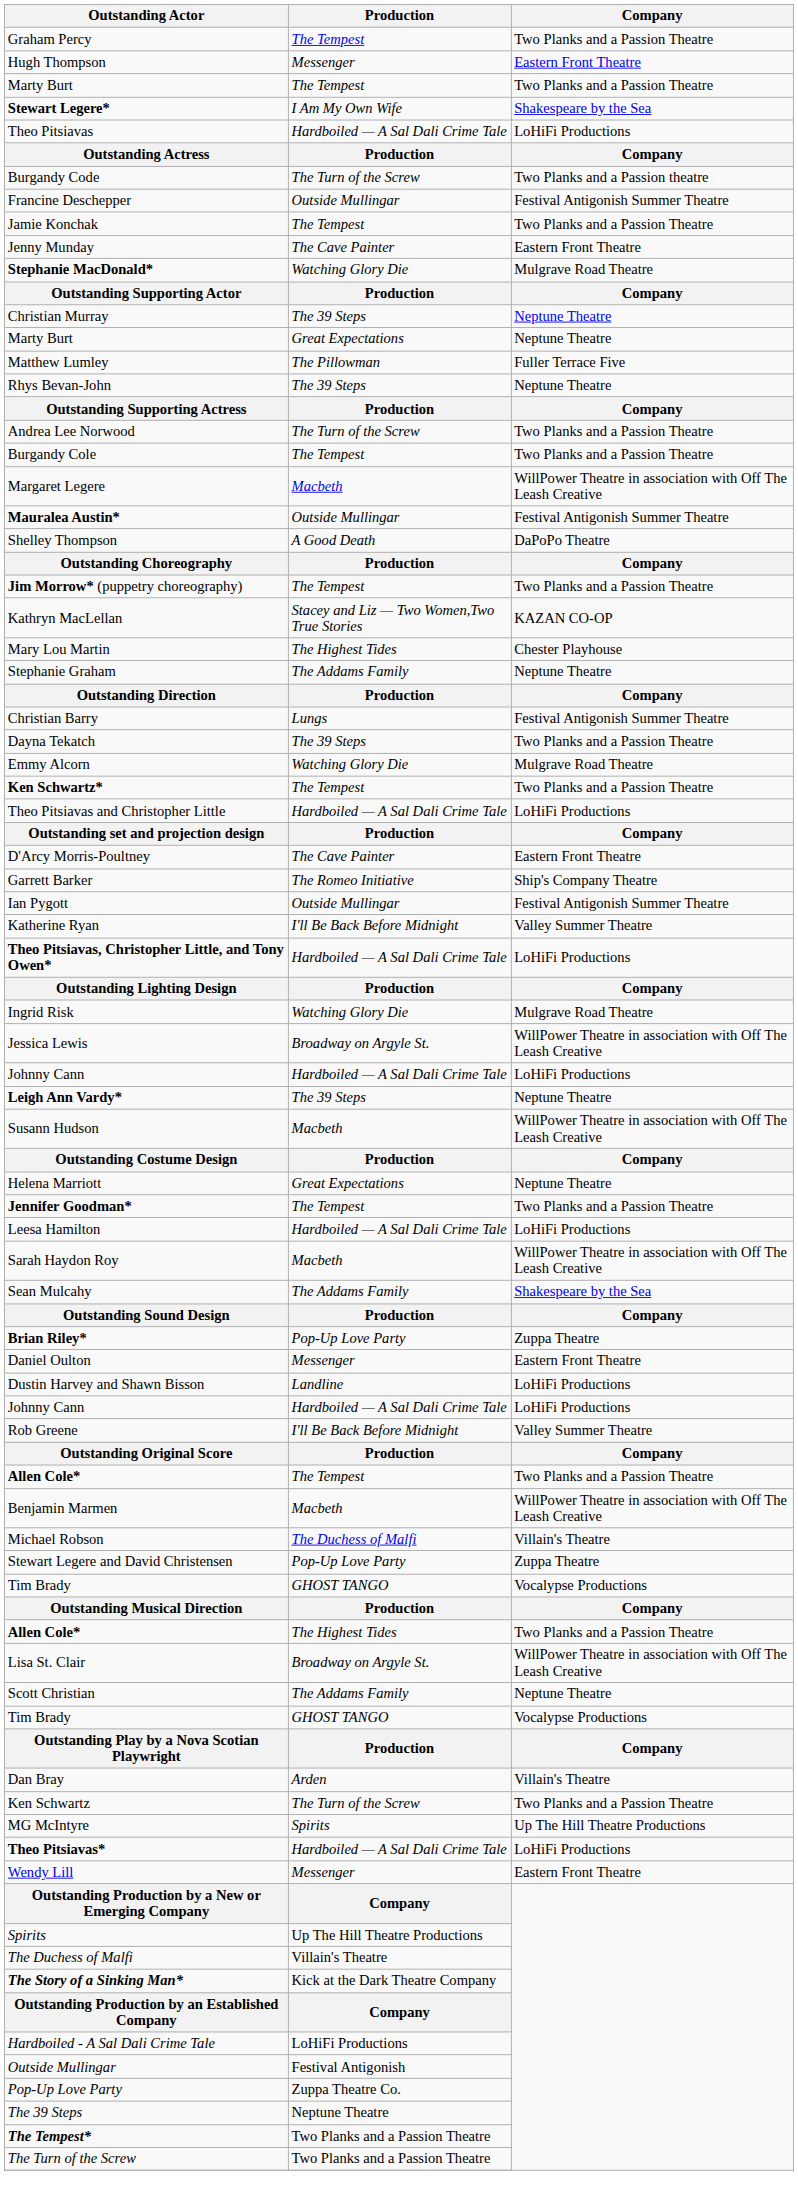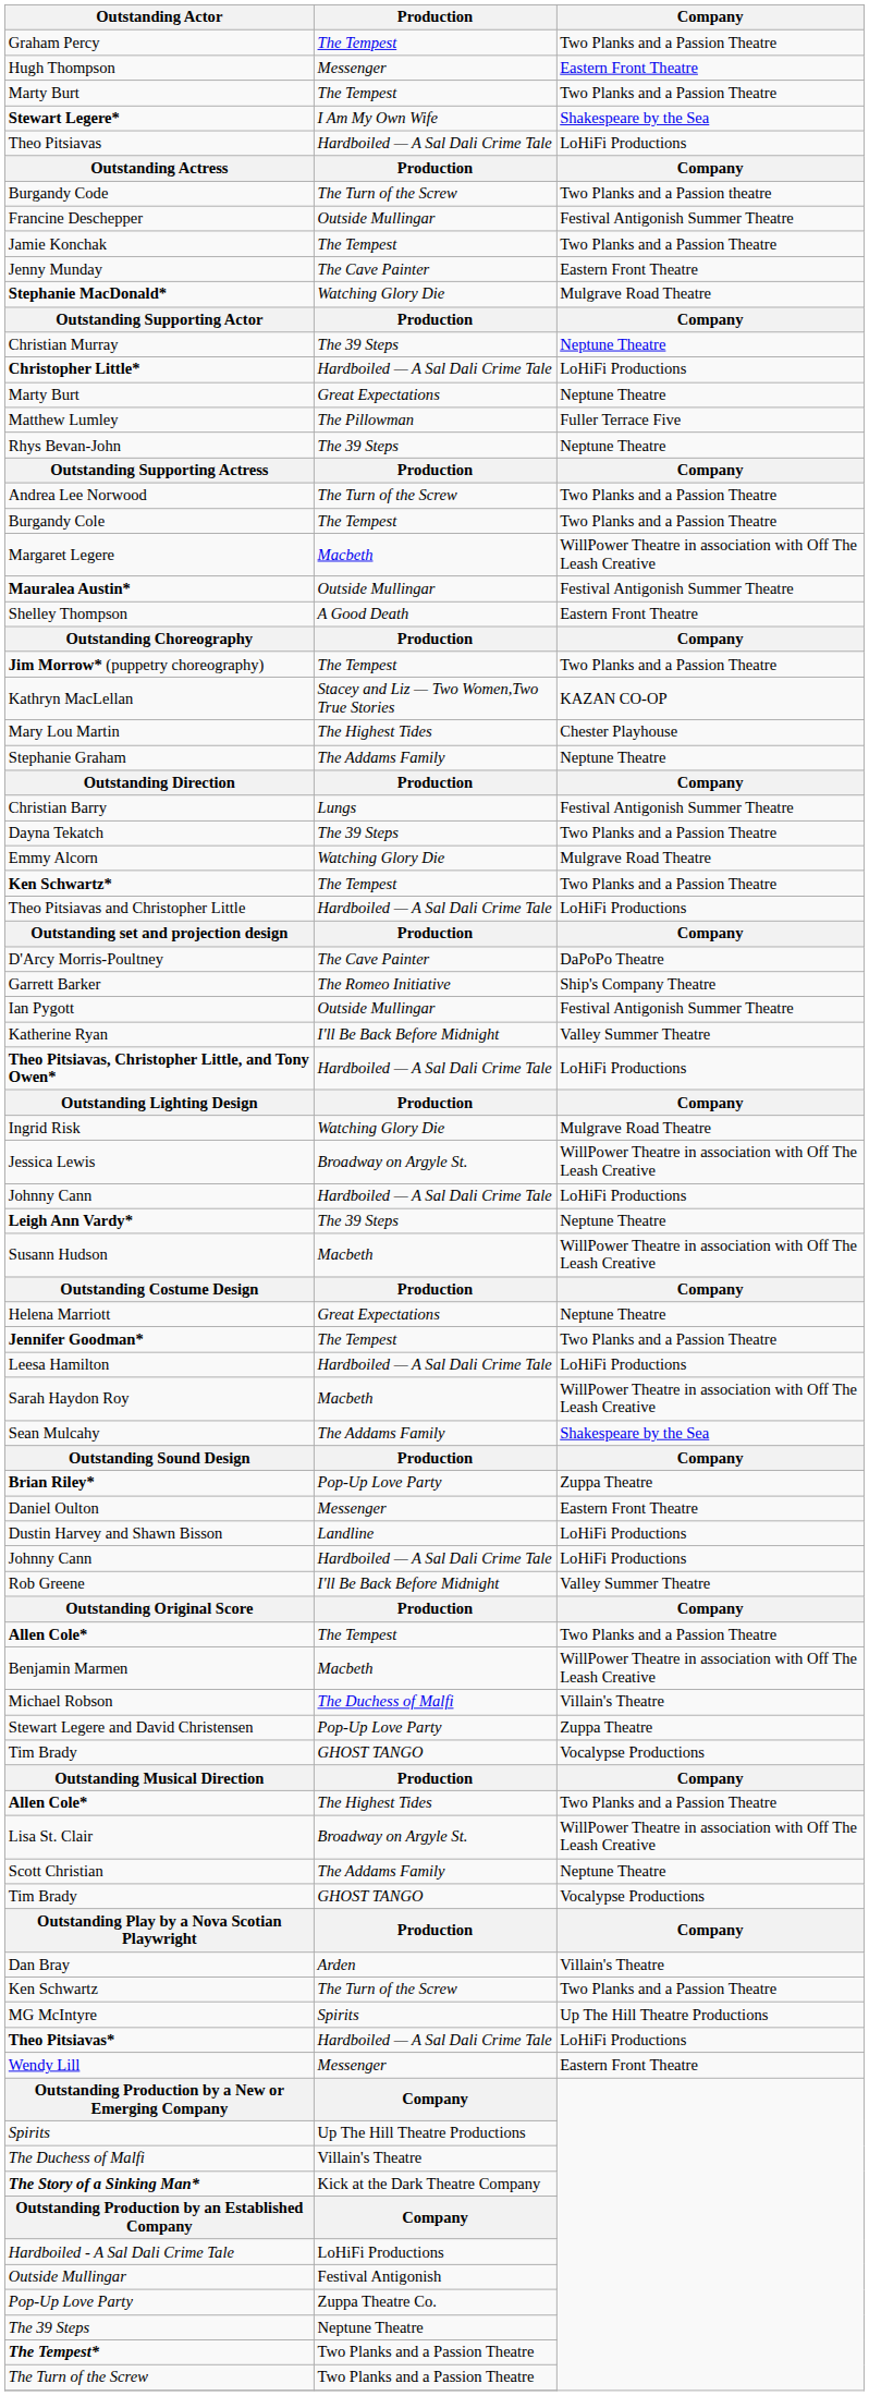 <table class="wikitable">
 <tr>
 <th>Outstanding Actor</th>
 <th>Production</th>
 <th>Company</th>
 </tr>
 <tr>
 <td>Graham Percy</td>
 <td><em><a href='#'>The Tempest</a></em></td>
 <td>Two Planks and a Passion Theatre</td>
 </tr>
 <tr>
 <td>Hugh Thompson</td>
 <td><em>Messenger</em></td>
 <td><a href='#'>Eastern Front Theatre</a></td>
 </tr>
 <tr>
 <td>Marty Burt</td>
 <td><em>The Tempest</em></td>
 <td>Two Planks and a Passion Theatre</td>
 </tr>
 <tr>
 <td><strong>Stewart Legere*</strong></td>
 <td><em>I Am My Own Wife</em></td>
 <td><a href='#'>Shakespeare by the Sea</a></td>
 </tr>
 <tr>
 <td>Theo Pitsiavas</td>
 <td><em>Hardboiled — A Sal Dali Crime Tale</em></td>
 <td>LoHiFi Productions</td>
 </tr>
 <tr>
 <th>Outstanding Actress</th>
 <th>Production</th>
 <th>Company</th>
 </tr>
 <tr>
 <td>Burgandy Code</td>
 <td><em>The Turn of the Screw</em></td>
 <td>Two Planks and a Passion theatre</td>
 </tr>
 <tr>
 <td>Francine Deschepper</td>
 <td><em>Outside Mullingar</em></td>
 <td>Festival Antigonish Summer Theatre</td>
 </tr>
 <tr>
 <td>Jamie Konchak</td>
 <td><em>The Tempest</em></td>
 <td>Two Planks and a Passion Theatre</td>
 </tr>
 <tr>
 <td>Jenny Munday</td>
 <td><em>The Cave Painter</em></td>
 <td>Eastern Front Theatre</td>
 </tr>
 <tr>
 <td><strong>Stephanie MacDonald*</strong></td>
 <td><em>Watching Glory Die</em></td>
 <td>Mulgrave Road Theatre</td>
 </tr>
 <tr>
 <th>Outstanding Supporting Actor</th>
 <th>Production</th>
 <th>Company</th>
 </tr>
 <tr>
 <td>Christian Murray</td>
 <td><em>The 39 Steps</em></td>
 <td><a href='#'>Neptune Theatre</a></td>
 </tr>
 <tr>
+<td><strong>Christopher Little*</strong></td>
+<td><em>Hardboiled — A Sal Dali Crime Tale</em></td>
+<td>LoHiFi Productions</td>
+</tr>
+<tr>
 <td>Marty Burt</td>
 <td><em>Great Expectations</em></td>
 <td>Neptune Theatre</td>
 </tr>
 <tr>
 <td>Matthew Lumley</td>
 <td><em>The Pillowman</em></td>
 <td>Fuller Terrace Five</td>
 </tr>
 <tr>
 <td>Rhys Bevan-John</td>
 <td><em>The 39 Steps</em></td>
 <td>Neptune Theatre</td>
 </tr>
 <tr>
 <th>Outstanding Supporting Actress</th>
 <th>Production</th>
 <th>Company</th>
 </tr>
 <tr>
 <td>Andrea Lee Norwood</td>
 <td><em>The Turn of the Screw</em></td>
 <td>Two Planks and a Passion Theatre</td>
 </tr>
 <tr>
 <td>Burgandy Cole</td>
 <td><em>The Tempest</em></td>
 <td>Two Planks and a Passion Theatre</td>
 </tr>
 <tr>
 <td>Margaret Legere</td>
 <td><em><a href='#'>Macbeth</a></em></td>
 <td>WillPower Theatre in association with Off The Leash Creative</td>
 </tr>
 <tr>
 <td><strong>Mauralea Austin*</strong></td>
 <td><em>Outside Mullingar</em></td>
 <td>Festival Antigonish Summer Theatre</td>
 </tr>
 <tr>
 <td>Shelley Thompson</td>
 <td><em>A Good Death</em></td>
-<td>DaPoPo Theatre</td>
+<td>Eastern Front Theatre</td>
 </tr>
 <tr>
 <th>Outstanding Choreography</th>
 <th>Production</th>
 <th>Company</th>
 </tr>
 <tr>
 <td><strong>Jim Morrow*</strong> (puppetry choreography)</td>
 <td><em>The Tempest</em></td>
 <td>Two Planks and a Passion Theatre</td>
 </tr>
 <tr>
 <td>Kathryn MacLellan</td>
 <td><em>Stacey and Liz — Two Women,Two True Stories</em></td>
 <td>KAZAN CO-OP</td>
 </tr>
 <tr>
 <td>Mary Lou Martin</td>
 <td><em>The Highest Tides</em></td>
 <td>Chester Playhouse</td>
 </tr>
 <tr>
 <td>Stephanie Graham</td>
 <td><em>The Addams Family</em></td>
 <td>Neptune Theatre</td>
 </tr>
 <tr>
 <th>Outstanding Direction</th>
 <th>Production</th>
 <th>Company</th>
 </tr>
 <tr>
 <td>Christian Barry</td>
 <td><em>Lungs</em></td>
 <td>Festival Antigonish Summer Theatre</td>
 </tr>
 <tr>
 <td>Dayna Tekatch</td>
 <td><em>The 39 Steps</em></td>
 <td>Two Planks and a Passion Theatre</td>
 </tr>
 <tr>
 <td>Emmy Alcorn</td>
 <td><em>Watching Glory Die</em></td>
 <td>Mulgrave Road Theatre</td>
 </tr>
 <tr>
 <td><strong>Ken Schwartz*</strong></td>
 <td><em>The Tempest</em></td>
 <td>Two Planks and a Passion Theatre</td>
 </tr>
 <tr>
 <td>Theo Pitsiavas and Christopher Little</td>
 <td><em>Hardboiled — A Sal Dali Crime Tale</em></td>
 <td>LoHiFi Productions</td>
 </tr>
 <tr>
 <th>Outstanding set and projection design</th>
 <th>Production</th>
 <th>Company</th>
 </tr>
 <tr>
 <td>D'Arcy Morris-Poultney</td>
 <td><em>The Cave Painter</em></td>
-<td>Eastern Front Theatre</td>
+<td>DaPoPo Theatre</td>
 </tr>
 <tr>
 <td>Garrett Barker</td>
 <td><em>The Romeo Initiative</em></td>
 <td>Ship's Company Theatre</td>
 </tr>
 <tr>
 <td>Ian Pygott</td>
 <td><em>Outside Mullingar</em></td>
 <td>Festival Antigonish Summer Theatre</td>
 </tr>
 <tr>
 <td>Katherine Ryan</td>
 <td><em>I'll Be Back Before Midnight</em></td>
 <td>Valley Summer Theatre</td>
 </tr>
 <tr>
 <td><strong>Theo Pitsiavas, Christopher Little, and Tony Owen*</strong></td>
 <td><em>Hardboiled — A Sal Dali Crime Tale</em></td>
 <td>LoHiFi Productions</td>
 </tr>
 <tr>
 <th>Outstanding Lighting Design</th>
 <th>Production</th>
 <th>Company</th>
 </tr>
 <tr>
 <td>Ingrid Risk</td>
 <td><em>Watching Glory Die</em></td>
 <td>Mulgrave Road Theatre</td>
 </tr>
 <tr>
 <td>Jessica Lewis</td>
 <td><em>Broadway on Argyle St.</em></td>
 <td>WillPower Theatre in association with Off The Leash Creative</td>
 </tr>
 <tr>
 <td>Johnny Cann</td>
 <td><em>Hardboiled — A Sal Dali Crime Tale</em></td>
 <td>LoHiFi Productions</td>
 </tr>
 <tr>
 <td><strong>Leigh Ann Vardy*</strong></td>
 <td><em>The 39 Steps</em></td>
 <td>Neptune Theatre</td>
 </tr>
 <tr>
 <td>Susann Hudson</td>
 <td><em>Macbeth</em></td>
 <td>WillPower Theatre in association with Off The Leash Creative</td>
 </tr>
 <tr>
 <th>Outstanding Costume Design</th>
 <th>Production</th>
 <th>Company</th>
 </tr>
 <tr>
 <td>Helena Marriott</td>
 <td><em>Great Expectations</em></td>
 <td>Neptune Theatre</td>
 </tr>
 <tr>
 <td><strong>Jennifer Goodman*</strong></td>
 <td><em>The Tempest</em></td>
 <td>Two Planks and a Passion Theatre</td>
 </tr>
 <tr>
 <td>Leesa Hamilton</td>
 <td><em>Hardboiled — A Sal Dali Crime Tale</em></td>
 <td>LoHiFi Productions</td>
 </tr>
 <tr>
 <td>Sarah Haydon Roy</td>
 <td><em>Macbeth</em></td>
 <td>WillPower Theatre in association with Off The Leash Creative</td>
 </tr>
 <tr>
 <td>Sean Mulcahy</td>
 <td><em>The Addams Family</em></td>
 <td><a href='#'>Shakespeare by the Sea</a></td>
 </tr>
 <tr>
 <th>Outstanding Sound Design</th>
 <th>Production</th>
 <th>Company</th>
 </tr>
 <tr>
 <td><strong>Brian Riley*</strong></td>
 <td><em>Pop-Up Love Party</em></td>
 <td>Zuppa Theatre</td>
 </tr>
 <tr>
 <td>Daniel Oulton</td>
 <td><em>Messenger</em></td>
 <td>Eastern Front Theatre</td>
 </tr>
 <tr>
 <td>Dustin Harvey and Shawn Bisson</td>
 <td><em>Landline</em></td>
 <td>LoHiFi Productions</td>
 </tr>
 <tr>
 <td>Johnny Cann</td>
 <td><em>Hardboiled — A Sal Dali Crime Tale</em></td>
 <td>LoHiFi Productions</td>
 </tr>
 <tr>
 <td>Rob Greene</td>
 <td><em>I'll Be Back Before Midnight</em></td>
 <td>Valley Summer Theatre</td>
 </tr>
 <tr>
 <th>Outstanding Original Score</th>
 <th>Production</th>
 <th>Company</th>
 </tr>
 <tr>
 <td><strong>Allen Cole*</strong></td>
 <td><em>The Tempest</em></td>
 <td>Two Planks and a Passion Theatre</td>
 </tr>
 <tr>
 <td>Benjamin Marmen</td>
 <td><em>Macbeth</em></td>
 <td>WillPower Theatre in association with Off The Leash Creative</td>
 </tr>
 <tr>
 <td>Michael Robson</td>
 <td><em><a href='#'>The Duchess of Malfi</a></em></td>
 <td>Villain's Theatre</td>
 </tr>
 <tr>
 <td>Stewart Legere and David Christensen</td>
 <td><em>Pop-Up Love Party</em></td>
 <td>Zuppa Theatre</td>
 </tr>
 <tr>
 <td>Tim Brady</td>
 <td><em>GHOST TANGO</em></td>
 <td>Vocalypse Productions</td>
 </tr>
 <tr>
 <th>Outstanding Musical Direction</th>
 <th>Production</th>
 <th>Company</th>
 </tr>
 <tr>
 <td><strong>Allen Cole*</strong></td>
 <td><em>The Highest Tides</em></td>
 <td>Two Planks and a Passion Theatre</td>
 </tr>
 <tr>
 <td>Lisa St. Clair</td>
 <td><em>Broadway on Argyle St.</em></td>
 <td>WillPower Theatre in association with Off The Leash Creative</td>
 </tr>
 <tr>
 <td>Scott Christian</td>
 <td><em>The Addams Family</em></td>
 <td>Neptune Theatre</td>
 </tr>
 <tr>
 <td>Tim Brady</td>
 <td><em>GHOST TANGO</em></td>
 <td>Vocalypse Productions</td>
 </tr>
 <tr>
 <th>Outstanding Play by a Nova Scotian Playwright</th>
 <th>Production</th>
 <th>Company</th>
 </tr>
 <tr>
 <td>Dan Bray</td>
 <td><em>Arden</em></td>
 <td>Villain's Theatre</td>
 </tr>
 <tr>
 <td>Ken Schwartz</td>
 <td><em>The Turn of the Screw</em></td>
 <td>Two Planks and a Passion Theatre</td>
 </tr>
 <tr>
 <td>MG McIntyre</td>
 <td><em>Spirits</em></td>
 <td>Up The Hill Theatre Productions</td>
 </tr>
 <tr>
 <td><strong>Theo Pitsiavas*</strong></td>
 <td><em>Hardboiled — A Sal Dali Crime Tale</em></td>
 <td>LoHiFi Productions</td>
 </tr>
 <tr>
 <td><a href='#'>Wendy Lill</a></td>
 <td><em>Messenger</em></td>
 <td>Eastern Front Theatre</td>
 </tr>
 <tr>
 <th>Outstanding Production by a New or Emerging Company</th>
 <th>Company</th>
 </tr>
 <tr>
 <td><em>Spirits</em></td>
 <td>Up The Hill Theatre Productions</td>
 </tr>
 <tr>
 <td><em>The Duchess of Malfi</em></td>
 <td>Villain's Theatre</td>
 </tr>
 <tr>
 <td><strong><em>The Story of a Sinking Man*</em></strong></td>
 <td>Kick at the Dark Theatre Company</td>
 </tr>
 <tr>
 <th>Outstanding Production by an Established Company</th>
 <th>Company</th>
 </tr>
 <tr>
 <td><em>Hardboiled - A Sal Dali Crime Tale</em></td>
 <td>LoHiFi Productions</td>
 </tr>
 <tr>
 <td><em>Outside Mullingar</em></td>
 <td>Festival Antigonish</td>
 </tr>
 <tr>
 <td><em>Pop-Up Love Party</em></td>
 <td>Zuppa Theatre Co.</td>
 </tr>
 <tr>
 <td><em>The 39 Steps</em></td>
 <td>Neptune Theatre</td>
 </tr>
 <tr>
 <td><strong><em>The Tempest*</em></strong></td>
 <td>Two Planks and a Passion Theatre</td>
 </tr>
 <tr>
 <td><em>The Turn of the Screw</em></td>
 <td>Two Planks and a Passion Theatre</td>
 </tr>
 <tr>
 </tr>
 </table>
